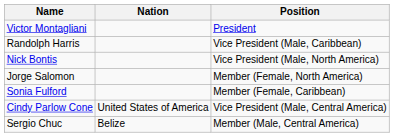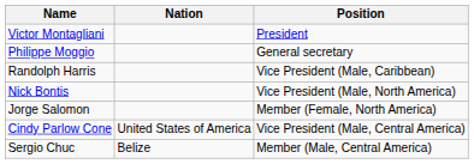 <table class="wikitable">
 <tr>
 <th>Name</th>
 <th>Nation</th>
 <th>Position</th>
 </tr>
 <tr>
 <td><a href='#'>Victor Montagliani</a></td>
 <td></td>
 <td><a href='#'>President</a></td>
+</tr>
+<tr>
+<td><a href='#'>Philippe Moggio</a></td>
+<td></td>
+<td>General secretary</td>
 </tr>
 <tr>
 <td>Randolph Harris</td>
 <td></td>
 <td>Vice President (Male, Caribbean)</td>
 </tr>
 <tr>
 <td><a href='#'>Nick Bontis</a></td>
 <td></td>
 <td>Vice President (Male, North America)</td>
 </tr>
 <tr>
 <td>Jorge Salomon</td>
 <td></td>
 <td>Member (Female, North America)</td>
 </tr>
 <tr>
-<td><a href='#'>Sonia Fulford</a></td>
-<td></td>
-<td>Member (Female, Caribbean)</td>
-</tr>
-<tr>
 <td><a href='#'>Cindy Parlow Cone</a></td>
 <td> United States of America</td>
 <td>Vice President (Male, Central America)</td>
 </tr>
 <tr>
 <td>Sergio Chuc</td>
 <td> Belize</td>
 <td>Member (Male, Central America)</td>
 </tr>
 </table>
